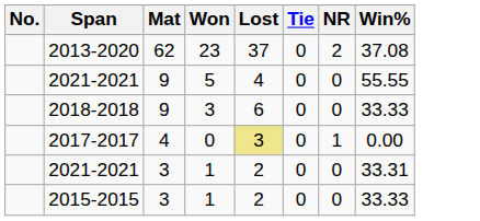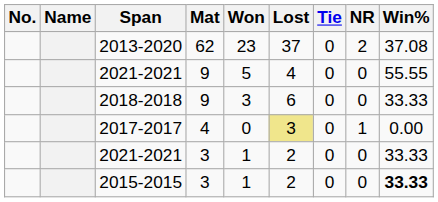 <table class="wikitable plainrowheaders sortable">
 <tr>
 <th scope="col">No.</th>
+<th scope="col">Name</th>
 <th scope="col">Span</th>
 <th scope="col">Mat</th>
 <th scope="col">Won</th>
 <th scope="col">Lost</th>
 <th scope="col"><a href='#'>Tie</a></th>
 <th scope="col">NR</th>
 <th scope="col">Win%</th>
 </tr>
 <tr align=center>
 <td></td>
+<th scope="row"> </th>
 <td>2013-2020</td>
 <td>62</td>
 <td>23</td>
 <td>37</td>
 <td>0</td>
 <td>2</td>
 <td>37.08</td>
 </tr>
 <tr align=center>
 <td></td>
+<th scope="row"> </th>
 <td>2021-2021</td>
 <td>9</td>
 <td>5</td>
 <td>4</td>
 <td>0</td>
 <td>0</td>
 <td>55.55</td>
 </tr>
 <tr align=center>
 <td></td>
+<th scope="row"> </th>
 <td>2018-2018</td>
 <td>9</td>
 <td>3</td>
 <td>6</td>
 <td>0</td>
 <td>0</td>
 <td>33.33</td>
 </tr>
 <tr align=center>
 <td></td>
+<th scope="row"> </th>
 <td>2017-2017</td>
 <td>4</td>
 <td>0</td>
 <td style="background: khaki;">3</td>
 <td>0</td>
 <td>1</td>
 <td>0.00</td>
 </tr>
 <tr align=center>
 <td></td>
+<th scope="row"> </th>
 <td>2021-2021</td>
-<td>3</td>
-<td>1</td>
-<td>2</td>
-<td>0</td>
-<td>0</td>
-<td>33.31</td>
-</tr>
-<tr align=center>
-<td></td>
-<td>2015-2015</td>
 <td>3</td>
 <td>1</td>
 <td>2</td>
 <td>0</td>
 <td>0</td>
 <td>33.33</td>
 </tr>
+<tr align=center>
+<td></td>
+<th scope="row"> </th>
+<td>2015-2015</td>
+<td>3</td>
+<td>1</td>
+<td>2</td>
+<td>0</td>
+<td>0</td>
+<td><strong>33.33</strong></td>
+</tr>
 </table>
